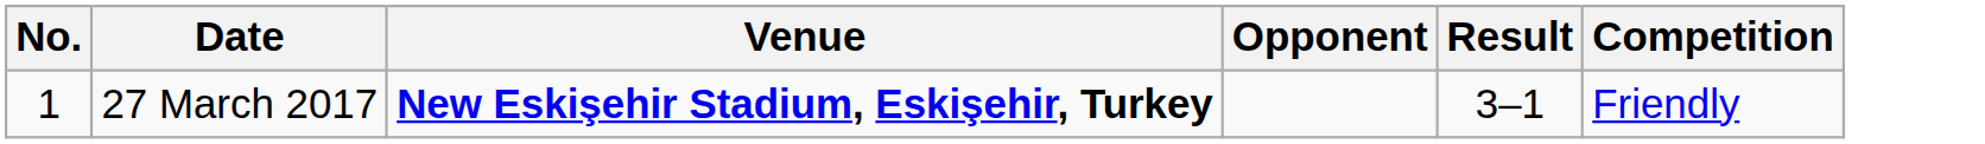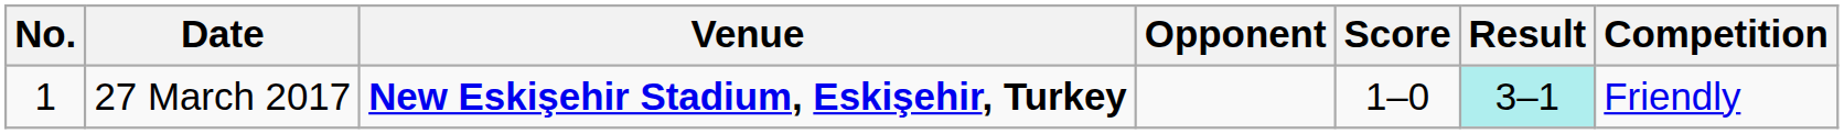 <table class="wikitable">
 <tr>
 <th>No.</th>
 <th>Date</th>
 <th>Venue</th>
 <th>Opponent</th>
+<th>Score</th>
 <th>Result</th>
 <th>Competition</th>
 </tr>
 <tr>
 <td align=center>1</td>
 <td>27 March 2017</td>
 <td><strong><a href='#'>New Eskişehir Stadium</a>, <a href='#'>Eskişehir</a>, Turkey</strong></td>
 <td></td>
-<td align=center>3–1</td>
+<td align=center>1–0</td>
+<td align=center style="background: paleturquoise;">3–1</td>
 <td><a href='#'>Friendly</a></td>
 </tr>
 </table>
